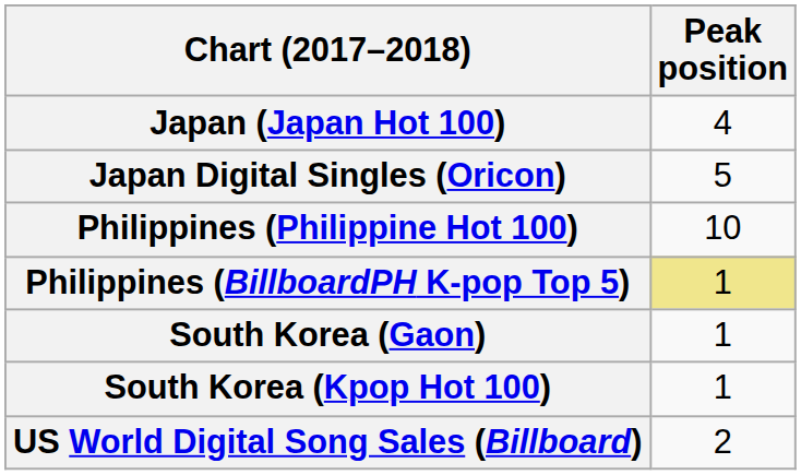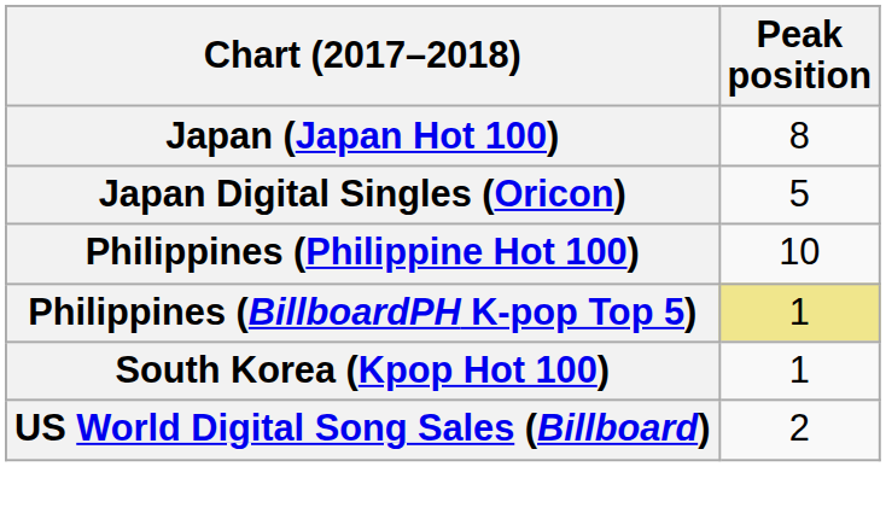 <table class="wikitable sortable plainrowheaders" style="text-align:center">
 <tr>
 <th scope="col">Chart (2017–2018)</th>
 <th scope="col">Peak<br>position</th>
 </tr>
 <tr>
 <th scope="row">Japan (<a href='#'>Japan Hot 100</a>)</th>
-<td>4</td>
+<td>8</td>
 </tr>
 <tr>
 <th scope="row">Japan Digital Singles (<a href='#'>Oricon</a>)</th>
 <td>5</td>
 </tr>
 <tr>
 <th scope="row">Philippines (<a href='#'>Philippine Hot 100</a>)</th>
 <td>10</td>
 </tr>
 <tr>
 <th scope="row">Philippines (<a href='#'><em>BillboardPH</em> K-pop Top 5</a>)</th>
 <td style="background: khaki;">1</td>
 </tr>
 <tr>
-<th scope="row">South Korea (<a href='#'>Gaon</a>)</th>
-<td>1</td>
-</tr>
-<tr>
 <th scope="row">South Korea (<a href='#'>Kpop Hot 100</a>)</th>
 <td>1</td>
 </tr>
 <tr>
 <th scope="row">US <a href='#'>World Digital Song Sales</a> (<em><a href='#'>Billboard</a></em>)</th>
 <td>2</td>
 </tr>
 </table>
